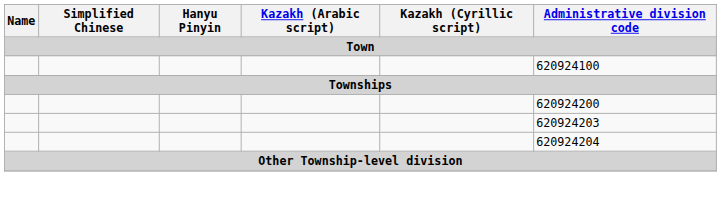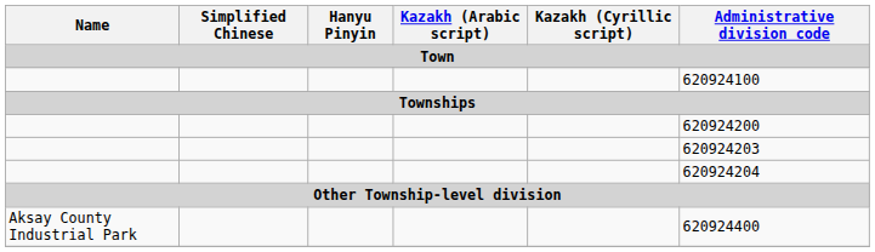 <table class="wikitable" align="center" style="width:50%; border="1">
 <tr>
 <th>Name</th>
 <th>Simplified Chinese</th>
 <th>Hanyu Pinyin</th>
 <th><a href='#'>Kazakh</a> (Arabic script)</th>
 <th>Kazakh (Cyrillic script)</th>
 <th><a href='#'>Administrative division code</a></th>
 </tr>
 <tr>
 <td colspan="6"  style="text-align:center; background:#d3d3d3;"><strong>Town</strong></td>
 </tr>
 <tr --------->
 <td></td>
 <td></td>
 <td></td>
 <td></td>
 <td></td>
 <td>620924100</td>
 </tr>
 <tr>
 <td colspan="6"  style="text-align:center; background:#d3d3d3;"><strong>Townships</strong></td>
 </tr>
 <tr --------->
 <td></td>
 <td></td>
 <td></td>
 <td></td>
 <td></td>
 <td>620924200</td>
 </tr>
 <tr>
 <td></td>
 <td></td>
 <td></td>
 <td></td>
 <td></td>
 <td>620924203</td>
 </tr>
 <tr>
 <td></td>
 <td></td>
 <td></td>
 <td></td>
 <td></td>
 <td>620924204</td>
 </tr>
 <tr>
 <td colspan="6"  style="text-align:center; background:#d3d3d3;"><strong>Other Township-level division</strong></td>
 </tr>
 <tr>
+<td>Aksay County Industrial Park</td>
+<td></td>
+<td></td>
+<td></td>
+<td></td>
+<td>620924400</td>
+</tr>
+<tr>
 </tr>
 </table>
